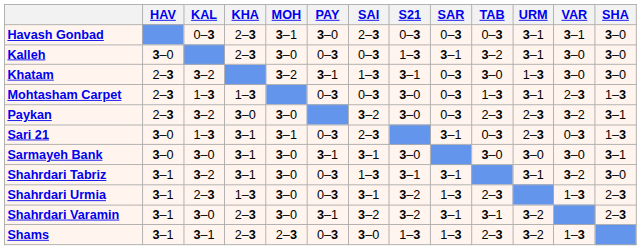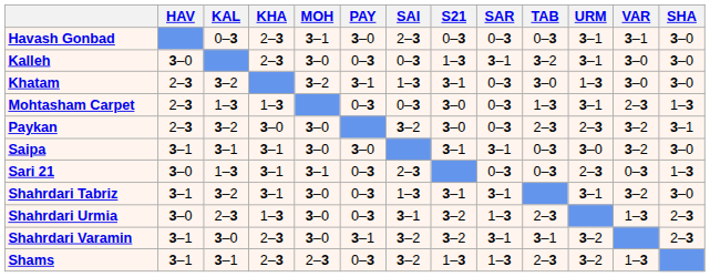 <table cellspacing="0" cellpadding="3" style="background-color: #fff5ee; font-size: 90%; text-align: center" class="wikitable">
 <tr>
 <th width=150></th>
 <th width=40><a href='#'>HAV</a></th>
 <th width=40><a href='#'>KAL</a></th>
 <th width=40><a href='#'>KHA</a></th>
 <th width=40><a href='#'>MOH</a></th>
 <th width=40><a href='#'>PAY</a></th>
 <th width=40><a href='#'>SAI</a></th>
 <th width=40><a href='#'>S21</a></th>
 <th width=40><a href='#'>SAR</a></th>
 <th width=40><a href='#'>TAB</a></th>
 <th width=40><a href='#'>URM</a></th>
 <th width=40><a href='#'>VAR</a></th>
 <th width=40><a href='#'>SHA</a></th>
 </tr>
 <tr>
 <td align=left><strong><a href='#'>Havash Gonbad</a></strong></td>
 <td bgcolor="#6495ed"></td>
 <td>0–<strong>3</strong></td>
 <td>2–<strong>3</strong></td>
 <td><strong>3</strong>–1</td>
 <td><strong>3</strong>–0</td>
 <td>2–<strong>3</strong></td>
 <td>0–<strong>3</strong></td>
 <td>0–<strong>3</strong></td>
 <td>0–<strong>3</strong></td>
 <td><strong>3</strong>–1</td>
 <td><strong>3</strong>–1</td>
 <td><strong>3</strong>–0</td>
 </tr>
 <tr>
 <td align=left><strong><a href='#'>Kalleh</a></strong></td>
 <td><strong>3</strong>–0</td>
 <td bgcolor="#6495ed"></td>
 <td>2–<strong>3</strong></td>
 <td><strong>3</strong>–0</td>
 <td>0–<strong>3</strong></td>
 <td>0–<strong>3</strong></td>
 <td>1–<strong>3</strong></td>
 <td><strong>3</strong>–1</td>
 <td><strong>3</strong>–2</td>
 <td><strong>3</strong>–1</td>
 <td><strong>3</strong>–0</td>
 <td><strong>3</strong>–0</td>
 </tr>
 <tr>
 <td align=left><strong><a href='#'>Khatam</a></strong></td>
 <td>2–<strong>3</strong></td>
 <td><strong>3</strong>–2</td>
 <td bgcolor="#6495ed"></td>
 <td><strong>3</strong>–2</td>
 <td><strong>3</strong>–1</td>
 <td>1–<strong>3</strong></td>
 <td><strong>3</strong>–1</td>
 <td>0–<strong>3</strong></td>
 <td><strong>3</strong>–0</td>
 <td>1–<strong>3</strong></td>
 <td><strong>3</strong>–0</td>
 <td><strong>3</strong>–0</td>
 </tr>
 <tr>
 <td align=left><strong><a href='#'>Mohtasham Carpet</a></strong></td>
 <td>2–<strong>3</strong></td>
 <td>1–<strong>3</strong></td>
 <td>1–<strong>3</strong></td>
 <td bgcolor="#6495ed"></td>
 <td>0–<strong>3</strong></td>
 <td>0–<strong>3</strong></td>
 <td><strong>3</strong>–0</td>
 <td>0–<strong>3</strong></td>
 <td>1–<strong>3</strong></td>
 <td><strong>3</strong>–1</td>
 <td>2–<strong>3</strong></td>
 <td>1–<strong>3</strong></td>
 </tr>
 <tr>
 <td align=left><strong><a href='#'>Paykan</a></strong></td>
 <td>2–<strong>3</strong></td>
 <td><strong>3</strong>–2</td>
 <td><strong>3</strong>–0</td>
 <td><strong>3</strong>–0</td>
 <td bgcolor="#6495ed"></td>
 <td><strong>3</strong>–2</td>
 <td><strong>3</strong>–0</td>
 <td>0–<strong>3</strong></td>
 <td>2–<strong>3</strong></td>
 <td>2–<strong>3</strong></td>
 <td><strong>3</strong>–2</td>
 <td><strong>3</strong>–1</td>
 </tr>
 <tr>
+<td align=left><strong><a href='#'>Saipa</a></strong></td>
+<td><strong>3</strong>–1</td>
+<td><strong>3</strong>–1</td>
+<td><strong>3</strong>–1</td>
+<td><strong>3</strong>–0</td>
+<td><strong>3</strong>–0</td>
+<td bgcolor="#6495ed"></td>
+<td><strong>3</strong>–1</td>
+<td><strong>3</strong>–1</td>
+<td>0–<strong>3</strong></td>
+<td><strong>3</strong>–0</td>
+<td><strong>3</strong>–2</td>
+<td><strong>3</strong>–0</td>
+</tr>
+<tr>
 <td align=left><strong><a href='#'>Sari 21</a></strong></td>
 <td><strong>3</strong>–0</td>
 <td>1–<strong>3</strong></td>
 <td><strong>3</strong>–1</td>
 <td><strong>3</strong>–1</td>
 <td>0–<strong>3</strong></td>
 <td>2–<strong>3</strong></td>
 <td bgcolor="#6495ed"></td>
-<td><strong>3</strong>–1</td>
+<td>0–<strong>3</strong></td>
 <td>0–<strong>3</strong></td>
 <td>2–<strong>3</strong></td>
 <td>0–<strong>3</strong></td>
 <td>1–<strong>3</strong></td>
-</tr>
-<tr>
-<td align=left><strong><a href='#'>Sarmayeh Bank</a></strong></td>
-<td><strong>3</strong>–0</td>
-<td><strong>3</strong>–0</td>
-<td><strong>3</strong>–1</td>
-<td><strong>3</strong>–0</td>
-<td><strong>3</strong>–1</td>
-<td><strong>3</strong>–1</td>
-<td><strong>3</strong>–0</td>
-<td bgcolor="#6495ed"></td>
-<td><strong>3</strong>–0</td>
-<td><strong>3</strong>–0</td>
-<td><strong>3</strong>–0</td>
-<td><strong>3</strong>–1</td>
 </tr>
 <tr>
 <td align=left><strong><a href='#'>Shahrdari Tabriz</a></strong></td>
 <td><strong>3</strong>–1</td>
 <td><strong>3</strong>–2</td>
 <td><strong>3</strong>–1</td>
 <td><strong>3</strong>–0</td>
 <td>0–<strong>3</strong></td>
 <td>1–<strong>3</strong></td>
 <td><strong>3</strong>–1</td>
 <td><strong>3</strong>–1</td>
 <td bgcolor="#6495ed"></td>
 <td><strong>3</strong>–1</td>
 <td><strong>3</strong>–2</td>
 <td><strong>3</strong>–0</td>
 </tr>
 <tr>
 <td align=left><strong><a href='#'>Shahrdari Urmia</a></strong></td>
-<td><strong>3</strong>–1</td>
+<td><strong>3</strong>–0</td>
 <td>2–<strong>3</strong></td>
 <td>1–<strong>3</strong></td>
 <td><strong>3</strong>–0</td>
 <td>0–<strong>3</strong></td>
 <td><strong>3</strong>–1</td>
 <td><strong>3</strong>–2</td>
 <td>1–<strong>3</strong></td>
 <td>2–<strong>3</strong></td>
 <td bgcolor="#6495ed"></td>
 <td>1–<strong>3</strong></td>
 <td>2–<strong>3</strong></td>
 </tr>
 <tr>
 <td align=left><strong><a href='#'>Shahrdari Varamin</a></strong></td>
 <td><strong>3</strong>–1</td>
 <td><strong>3</strong>–0</td>
 <td>2–<strong>3</strong></td>
 <td><strong>3</strong>–0</td>
 <td><strong>3</strong>–1</td>
 <td><strong>3</strong>–2</td>
 <td><strong>3</strong>–2</td>
 <td><strong>3</strong>–1</td>
 <td><strong>3</strong>–1</td>
 <td><strong>3</strong>–2</td>
 <td bgcolor="#6495ed"></td>
 <td>2–<strong>3</strong></td>
 </tr>
 <tr>
 <td align=left><strong><a href='#'>Shams</a></strong></td>
 <td><strong>3</strong>–1</td>
 <td><strong>3</strong>–1</td>
 <td>2–<strong>3</strong></td>
 <td>2–<strong>3</strong></td>
 <td>0–<strong>3</strong></td>
-<td><strong>3</strong>–0</td>
+<td><strong>3</strong>–2</td>
 <td>1–<strong>3</strong></td>
 <td>1–<strong>3</strong></td>
 <td>2–<strong>3</strong></td>
 <td><strong>3</strong>–2</td>
 <td>1–<strong>3</strong></td>
 <td bgcolor="#6495ed"></td>
 </tr>
 </table>
